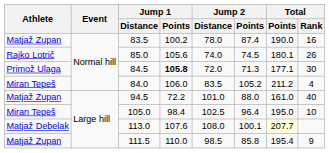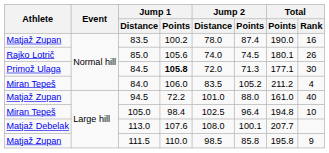 <table class="wikitable" style="font-size:90%">
 <tr>
 <th rowspan="2">Athlete</th>
 <th rowspan="2">Event</th>
 <th colspan="2">Jump 1</th>
 <th colspan="2">Jump 2</th>
 <th colspan="2">Total</th>
 </tr>
 <tr>
 <th>Distance</th>
 <th>Points</th>
 <th>Distance</th>
 <th>Points</th>
 <th>Points</th>
 <th>Rank</th>
 </tr>
 <tr>
 <td><a href='#'>Matjaž Zupan</a></td>
 <td rowspan="4">Normal hill</td>
 <td align="center">83.5</td>
 <td align="center">100.2</td>
 <td align="center">78.0</td>
 <td align="center">87.4</td>
 <td align="center">190.0</td>
 <td align="center">16</td>
 </tr>
 <tr>
 <td><a href='#'>Rajko Lotrič</a></td>
 <td align="center">85.0</td>
 <td align="center">105.6</td>
 <td align="center">74.0</td>
 <td align="center">74.5</td>
 <td align="center">180.1</td>
 <td align="center">26</td>
 </tr>
 <tr>
 <td><a href='#'>Primož Ulaga</a></td>
 <td align="center">84.5</td>
 <td align="center"><strong>105.8</strong></td>
 <td align="center">72.0</td>
 <td align="center">71.3</td>
 <td align="center">177.1</td>
 <td align="center">30</td>
 </tr>
 <tr>
 <td><a href='#'>Miran Tepeš</a></td>
 <td align="center">84.0</td>
 <td align="center">106.0</td>
 <td align="center">83.5</td>
 <td align="center">105.2</td>
 <td align="center">211.2</td>
 <td align="center">4</td>
 </tr>
 <tr>
 <td><a href='#'>Matjaž Zupan</a></td>
 <td rowspan="4">Large hill</td>
 <td align="center">94.5</td>
 <td align="center">72.2</td>
 <td align="center">101.0</td>
 <td align="center">88.0</td>
 <td align="center">161.0</td>
 <td align="center">40</td>
 </tr>
 <tr>
 <td><a href='#'>Miran Tepeš</a></td>
 <td align="center">105.0</td>
 <td align="center">98.4</td>
 <td align="center">102.5</td>
 <td align="center">96.4</td>
-<td align="center">195.0</td>
+<td align="center">194.8</td>
 <td align="center">10</td>
 </tr>
 <tr>
 <td><a href='#'>Matjaž Debelak</a></td>
 <td align="center">113.0</td>
 <td align="center">107.6</td>
 <td align="center">108.0</td>
 <td align="center">100.1</td>
-<td align="center" style="background: lightyellow;">207.7</td>
+<td align="center">207.7</td>
 <td align="center"></td>
 </tr>
 <tr>
 <td><a href='#'>Matjaž Zupan</a></td>
 <td align="center">111.5</td>
 <td align="center">110.0</td>
 <td align="center">98.5</td>
 <td align="center">85.8</td>
-<td align="center">195.4</td>
+<td align="center">195.8</td>
 <td align="center">9</td>
 </tr>
 </table>
